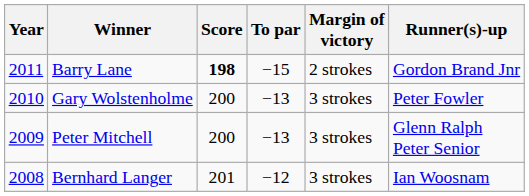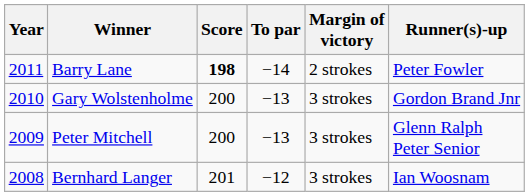 <table class="wikitable" style="font-size:95%">
 <tr>
 <th>Year</th>
 <th>Winner</th>
 <th>Score</th>
 <th>To par</th>
 <th>Margin of<br>victory</th>
 <th>Runner(s)-up</th>
 </tr>
 <tr>
 <td><a href='#'>2011</a></td>
 <td> <a href='#'>Barry Lane</a></td>
 <td align=center><strong>198</strong></td>
-<td align=center>−15</td>
+<td align=center>−14</td>
 <td>2 strokes</td>
-<td> <a href='#'>Gordon Brand Jnr</a></td>
+<td> <a href='#'>Peter Fowler</a></td>
 </tr>
 <tr>
 <td><a href='#'>2010</a></td>
 <td> <a href='#'>Gary Wolstenholme</a></td>
 <td align=center>200</td>
 <td align=center>−13</td>
 <td>3 strokes</td>
-<td> <a href='#'>Peter Fowler</a></td>
+<td> <a href='#'>Gordon Brand Jnr</a></td>
 </tr>
 <tr>
 <td><a href='#'>2009</a></td>
 <td> <a href='#'>Peter Mitchell</a></td>
 <td align=center>200</td>
 <td align=center>−13</td>
 <td>3 strokes</td>
 <td> <a href='#'>Glenn Ralph</a><br> <a href='#'>Peter Senior</a></td>
 </tr>
 <tr>
 <td><a href='#'>2008</a></td>
 <td> <a href='#'>Bernhard Langer</a></td>
 <td align=center>201</td>
 <td align=center>−12</td>
 <td>3 strokes</td>
 <td> <a href='#'>Ian Woosnam</a></td>
 </tr>
 </table>
